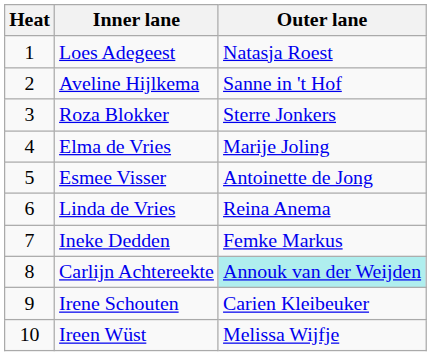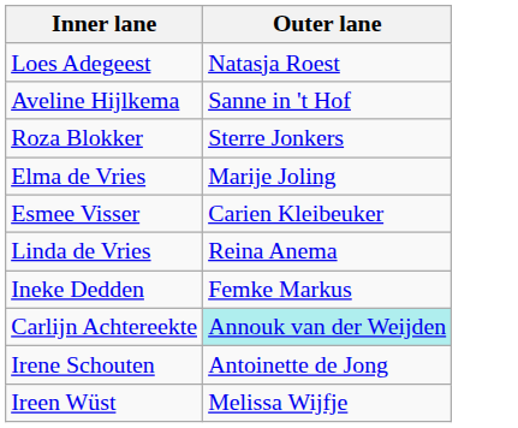 <table class="wikitable">
 <tr>
-<th>Heat</th>
 <th>Inner lane</th>
 <th>Outer lane</th>
 </tr>
 <tr>
-<td align="center">1</td>
 <td><a href='#'>Loes Adegeest</a></td>
 <td><a href='#'>Natasja Roest</a></td>
 </tr>
 <tr>
-<td align="center">2</td>
 <td><a href='#'>Aveline Hijlkema</a></td>
 <td><a href='#'>Sanne in 't Hof</a></td>
 </tr>
 <tr>
-<td align="center">3</td>
 <td><a href='#'>Roza Blokker</a></td>
 <td><a href='#'>Sterre Jonkers</a></td>
 </tr>
 <tr>
-<td align="center">4</td>
 <td><a href='#'>Elma de Vries</a></td>
 <td><a href='#'>Marije Joling</a></td>
 </tr>
 <tr>
-<td align="center">5</td>
 <td><a href='#'>Esmee Visser</a></td>
-<td><a href='#'>Antoinette de Jong</a></td>
+<td><a href='#'>Carien Kleibeuker</a></td>
 </tr>
 <tr>
-<td align="center">6</td>
 <td><a href='#'>Linda de Vries</a></td>
 <td><a href='#'>Reina Anema</a></td>
 </tr>
 <tr>
-<td align="center">7</td>
 <td><a href='#'>Ineke Dedden</a></td>
 <td><a href='#'>Femke Markus</a></td>
 </tr>
 <tr>
-<td align="center">8</td>
 <td><a href='#'>Carlijn Achtereekte</a></td>
 <td style="background: paleturquoise;"><a href='#'>Annouk van der Weijden</a></td>
 </tr>
 <tr>
-<td align="center">9</td>
 <td><a href='#'>Irene Schouten</a></td>
-<td><a href='#'>Carien Kleibeuker</a></td>
+<td><a href='#'>Antoinette de Jong</a></td>
 </tr>
 <tr>
-<td align="center">10</td>
 <td><a href='#'>Ireen Wüst</a></td>
 <td><a href='#'>Melissa Wijfje</a></td>
 </tr>
 </table>
